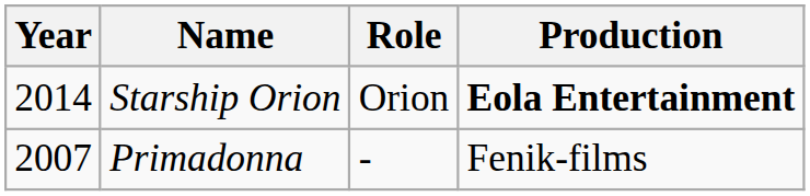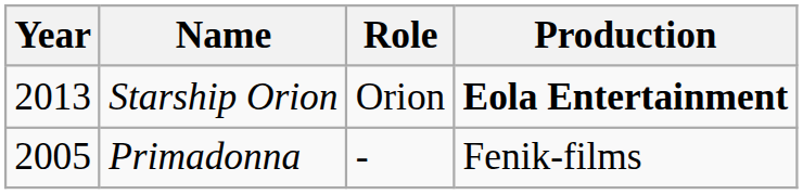 <table class="wikitable">
 <tr>
 <th>Year</th>
 <th>Name</th>
 <th>Role</th>
 <th>Production</th>
 </tr>
 <tr>
-<td>2014</td>
+<td>2013</td>
 <td><em>Starship Orion</em></td>
 <td>Orion</td>
 <td><strong>Eola Entertainment</strong></td>
 </tr>
 <tr>
-<td>2007</td>
+<td>2005</td>
 <td><em>Primadonna</em></td>
 <td>-</td>
 <td>Fenik-films</td>
 </tr>
 </table>
